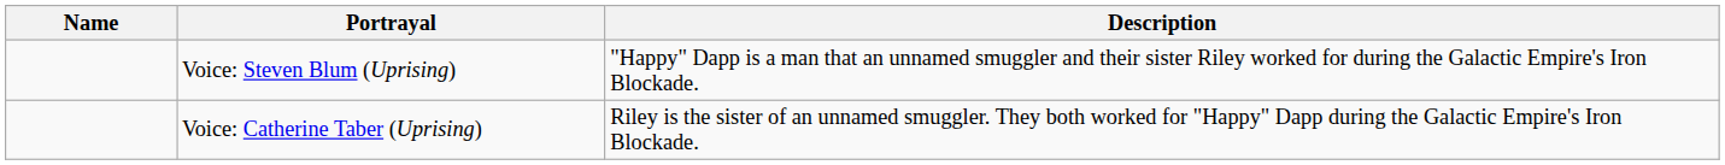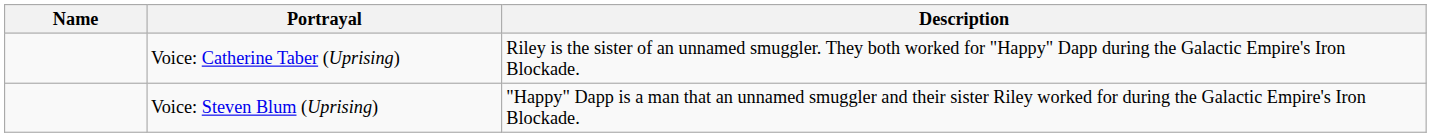 <table class="wikitable sortable">
 <tr>
 <th width="10%">Name</th>
 <th width="25%">Portrayal</th>
 <th width="65%">Description</th>
 </tr>
 <tr>
 <td></td>
+<td>Voice: <a href='#'>Catherine Taber</a> (<em>Uprising</em>)</td>
+<td>Riley is the sister of an unnamed smuggler. They both worked for "Happy" Dapp during the Galactic Empire's Iron Blockade.</td>
+</tr>
+<tr>
+<td></td>
 <td>Voice: <a href='#'>Steven Blum</a> (<em>Uprising</em>)</td>
 <td>"Happy" Dapp is a man that an unnamed smuggler and their sister Riley worked for during the Galactic Empire's Iron Blockade.</td>
 </tr>
-<tr>
-<td></td>
-<td>Voice: <a href='#'>Catherine Taber</a> (<em>Uprising</em>)</td>
-<td>Riley is the sister of an unnamed smuggler. They both worked for "Happy" Dapp during the Galactic Empire's Iron Blockade.</td>
-</tr>
 </table>
